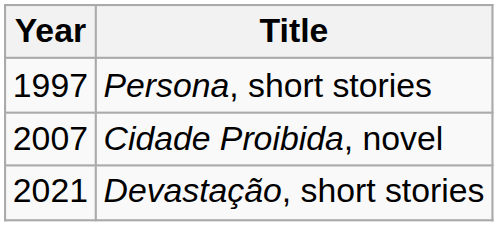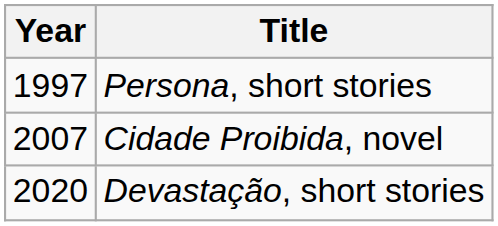 <table class="wikitable">
 <tr>
 <th>Year</th>
 <th>Title</th>
 </tr>
 <tr>
 <td>1997</td>
 <td><em>Persona</em>, short stories</td>
 </tr>
 <tr>
 <td>2007</td>
 <td><em>Cidade Proibida</em>, novel</td>
 </tr>
 <tr>
-<td>2021</td>
+<td>2020</td>
 <td><em>Devastação</em>, short stories</td>
 </tr>
 </table>
